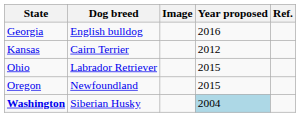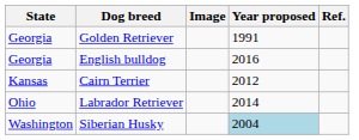 <table class="wikitable sortable">
 <tr>
 <th>State</th>
 <th>Dog breed</th>
 <th class="unsortable">Image</th>
 <th>Year proposed</th>
 <th class="unsortable">Ref.</th>
+</tr>
+<tr>
+<td><a href='#'>Georgia</a></td>
+<td><a href='#'>Golden Retriever</a></td>
+<td></td>
+<td>1991</td>
+<td></td>
 </tr>
 <tr>
 <td><a href='#'>Georgia</a></td>
 <td><a href='#'>English bulldog</a></td>
 <td></td>
 <td>2016</td>
 <td></td>
 </tr>
 <tr>
 <td><a href='#'>Kansas</a></td>
 <td><a href='#'>Cairn Terrier</a></td>
 <td></td>
 <td>2012</td>
 <td></td>
 </tr>
 <tr>
 <td><a href='#'>Ohio</a></td>
 <td><a href='#'>Labrador Retriever</a></td>
 <td></td>
-<td>2015</td>
+<td>2014</td>
 <td></td>
 </tr>
 <tr>
-<td><a href='#'>Oregon</a></td>
-<td><a href='#'>Newfoundland</a></td>
-<td></td>
-<td>2015</td>
-<td></td>
-</tr>
-<tr>
-<td><strong><a href='#'>Washington</a></strong></td>
+<td><a href='#'>Washington</a></td>
 <td><a href='#'>Siberian Husky</a></td>
 <td></td>
 <td style="background: lightblue;">2004</td>
 <td></td>
 </tr>
 </table>
